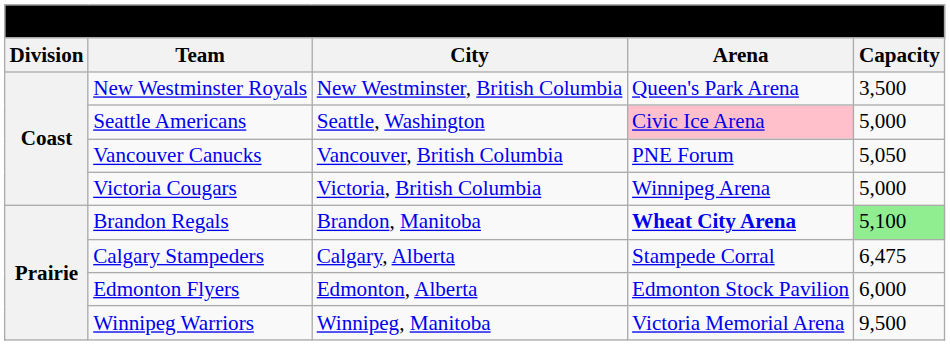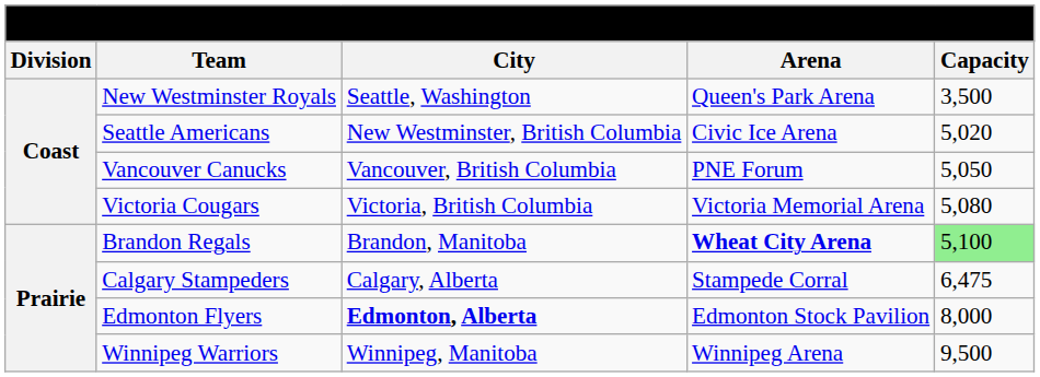 <table class="wikitable" style="width:auto">
 <tr>
 <td bgcolor="#000000" align="center" colspan="6"><strong><span>1956–57 Western Hockey League</span></strong></td>
 </tr>
 <tr>
 <th>Division</th>
 <th>Team</th>
 <th>City</th>
 <th>Arena</th>
 <th>Capacity</th>
 </tr>
 <tr>
 <th rowspan="4">Coast</th>
 <td><a href='#'>New Westminster Royals</a></td>
-<td><a href='#'>New Westminster</a>, <a href='#'>British Columbia</a></td>
+<td><a href='#'>Seattle</a>, <a href='#'>Washington</a></td>
 <td><a href='#'>Queen's Park Arena</a></td>
 <td>3,500</td>
 </tr>
 <tr>
 <td><a href='#'>Seattle Americans</a></td>
-<td><a href='#'>Seattle</a>, <a href='#'>Washington</a></td>
-<td style="background: pink;"><a href='#'>Civic Ice Arena</a></td>
-<td>5,000</td>
+<td><a href='#'>New Westminster</a>, <a href='#'>British Columbia</a></td>
+<td><a href='#'>Civic Ice Arena</a></td>
+<td>5,020</td>
 </tr>
 <tr>
 <td><a href='#'>Vancouver Canucks</a></td>
 <td><a href='#'>Vancouver</a>, <a href='#'>British Columbia</a></td>
 <td><a href='#'>PNE Forum</a></td>
 <td>5,050</td>
 </tr>
 <tr>
 <td><a href='#'>Victoria Cougars</a></td>
 <td><a href='#'>Victoria</a>, <a href='#'>British Columbia</a></td>
-<td><a href='#'>Winnipeg Arena</a></td>
-<td>5,000</td>
+<td><a href='#'>Victoria Memorial Arena</a></td>
+<td>5,080</td>
 </tr>
 <tr>
 <th rowspan="4">Prairie</th>
 <td><a href='#'>Brandon Regals</a></td>
 <td><a href='#'>Brandon</a>, <a href='#'>Manitoba</a></td>
 <td><strong><a href='#'>Wheat City Arena</a></strong></td>
 <td style="background: lightgreen;">5,100</td>
 </tr>
 <tr>
 <td><a href='#'>Calgary Stampeders</a></td>
 <td><a href='#'>Calgary</a>, <a href='#'>Alberta</a></td>
 <td><a href='#'>Stampede Corral</a></td>
 <td>6,475</td>
 </tr>
 <tr>
 <td><a href='#'>Edmonton Flyers</a></td>
-<td><a href='#'>Edmonton</a>, <a href='#'>Alberta</a></td>
+<td><strong><a href='#'>Edmonton</a>, <a href='#'>Alberta</a></strong></td>
 <td><a href='#'>Edmonton Stock Pavilion</a></td>
-<td>6,000</td>
+<td>8,000</td>
 </tr>
 <tr>
 <td><a href='#'>Winnipeg Warriors</a></td>
 <td><a href='#'>Winnipeg</a>, <a href='#'>Manitoba</a></td>
-<td><a href='#'>Victoria Memorial Arena</a></td>
+<td><a href='#'>Winnipeg Arena</a></td>
 <td>9,500</td>
 </tr>
 </table>
